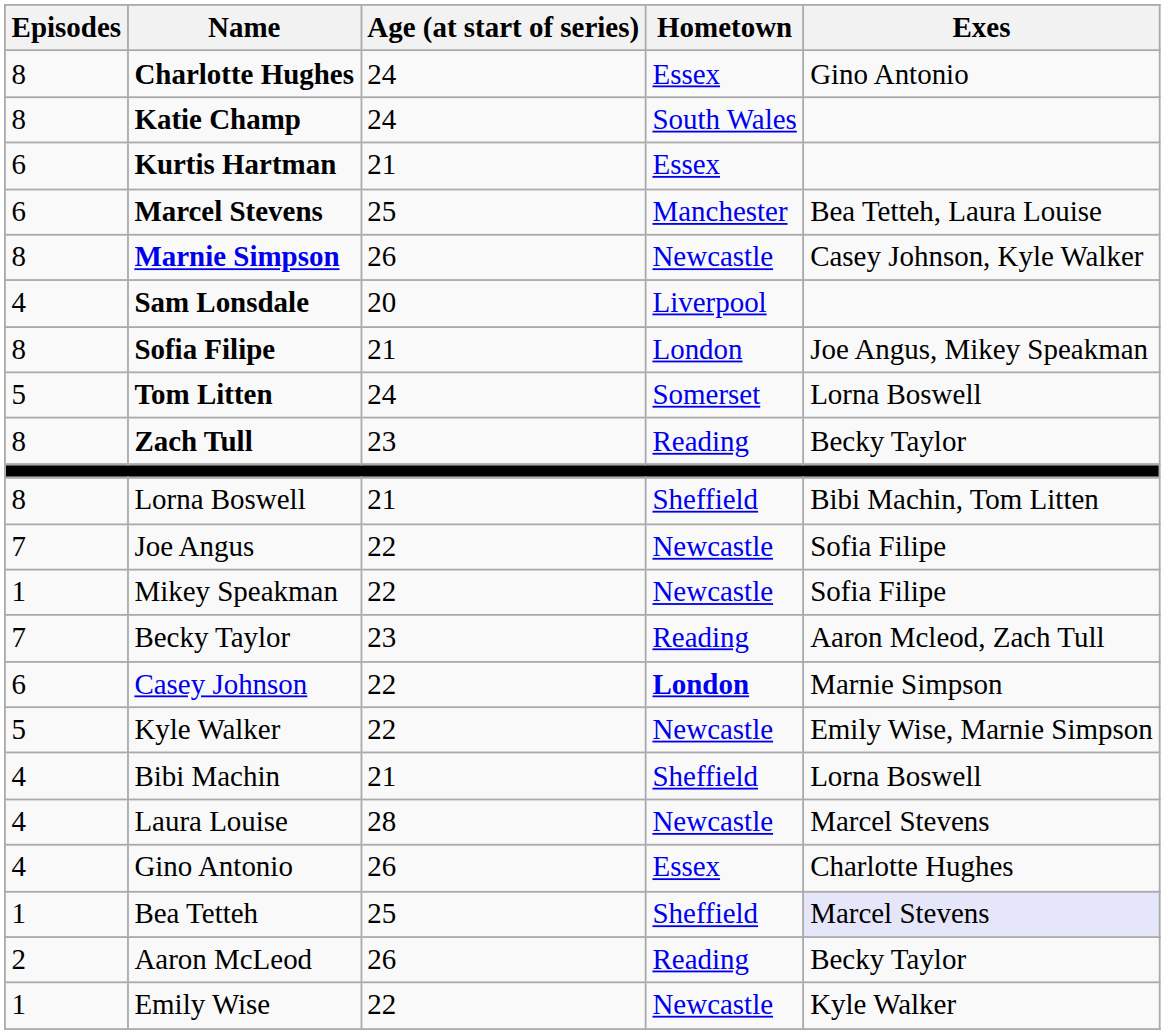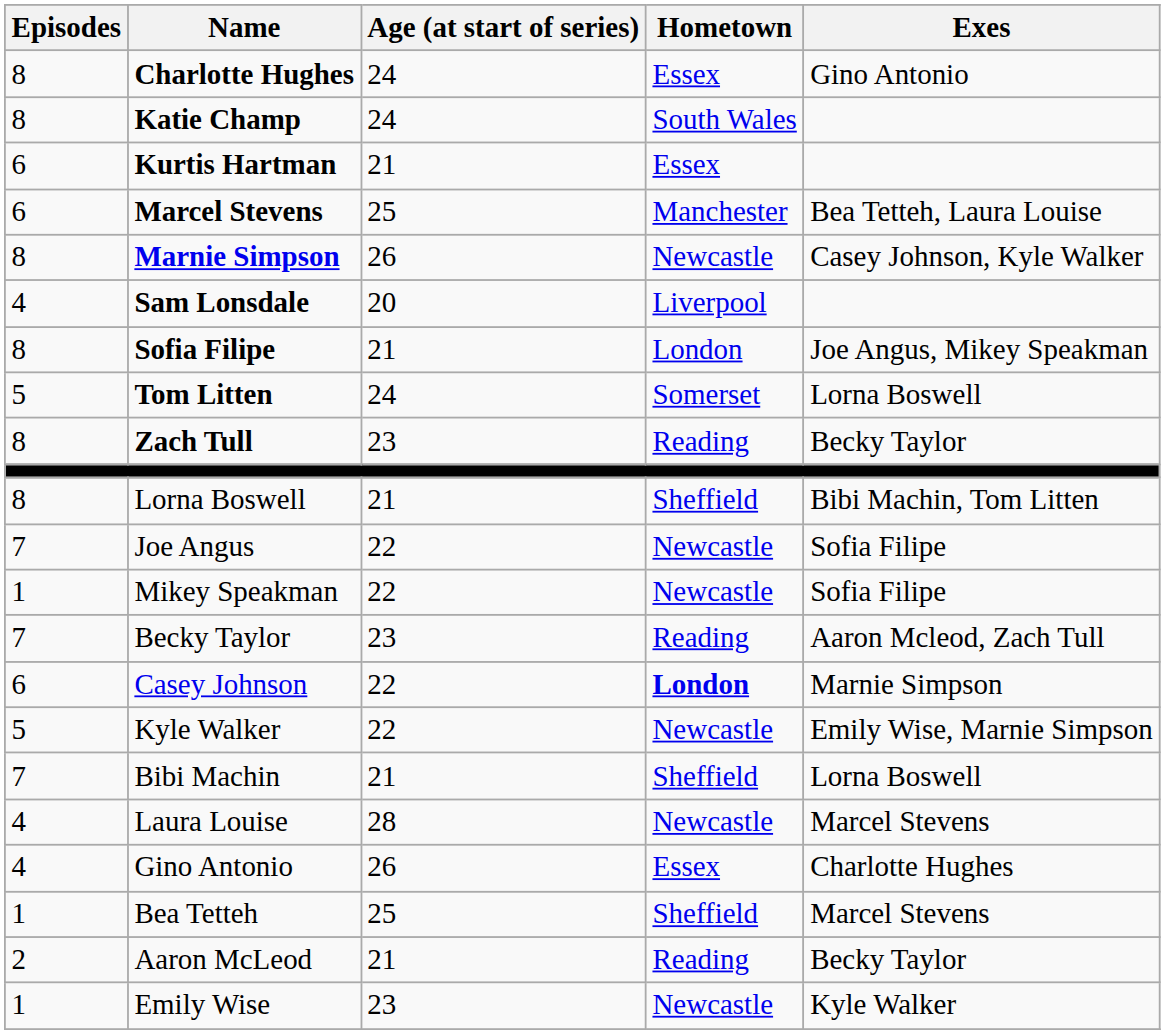 <table class="wikitable sortable">
 <tr>
 <th>Episodes</th>
 <th>Name</th>
 <th>Age (at start of series)</th>
 <th>Hometown</th>
 <th>Exes</th>
 </tr>
 <tr>
 <td>8</td>
 <td nowrap><strong>Charlotte Hughes</strong></td>
 <td>24</td>
 <td><a href='#'>Essex</a></td>
 <td>Gino Antonio</td>
 </tr>
 <tr>
 <td>8</td>
 <td><strong>Katie Champ</strong></td>
 <td>24</td>
 <td nowrap><a href='#'>South Wales</a></td>
 <td></td>
 </tr>
 <tr>
 <td>6</td>
 <td><strong>Kurtis Hartman</strong></td>
 <td>21</td>
 <td><a href='#'>Essex</a></td>
 <td></td>
 </tr>
 <tr>
 <td>6</td>
 <td><strong>Marcel Stevens</strong></td>
 <td>25</td>
 <td><a href='#'>Manchester</a></td>
 <td nowrap>Bea Tetteh, Laura Louise</td>
 </tr>
 <tr>
 <td>8</td>
 <td><strong><a href='#'>Marnie Simpson</a></strong></td>
 <td>26</td>
 <td><a href='#'>Newcastle</a></td>
 <td nowrap>Casey Johnson, Kyle Walker</td>
 </tr>
 <tr>
 <td>4</td>
 <td><strong>Sam Lonsdale</strong></td>
 <td>20</td>
 <td><a href='#'>Liverpool</a></td>
 <td></td>
 </tr>
 <tr>
 <td>8</td>
 <td><strong>Sofia Filipe</strong></td>
 <td>21</td>
 <td><a href='#'>London</a></td>
 <td nowrap>Joe Angus, Mikey Speakman</td>
 </tr>
 <tr>
 <td>5</td>
 <td><strong>Tom Litten</strong></td>
 <td>24</td>
 <td><a href='#'>Somerset</a></td>
 <td>Lorna Boswell</td>
 </tr>
 <tr>
 <td>8</td>
 <td><strong>Zach Tull</strong></td>
 <td>23</td>
 <td><a href='#'>Reading</a></td>
 <td>Becky Taylor</td>
 </tr>
 <tr>
 <th style="background:#000;" colspan="6"></th>
 </tr>
 <tr>
 <td>8</td>
 <td>Lorna Boswell</td>
 <td>21</td>
 <td><a href='#'>Sheffield</a></td>
 <td nowrap>Bibi Machin, Tom Litten</td>
 </tr>
 <tr>
 <td>7</td>
 <td>Joe Angus</td>
 <td>22</td>
 <td><a href='#'>Newcastle</a></td>
 <td>Sofia Filipe</td>
 </tr>
 <tr>
 <td>1</td>
 <td>Mikey Speakman</td>
 <td>22</td>
 <td><a href='#'>Newcastle</a></td>
 <td>Sofia Filipe</td>
 </tr>
 <tr>
 <td>7</td>
 <td>Becky Taylor</td>
 <td>23</td>
 <td><a href='#'>Reading</a></td>
 <td nowrap>Aaron Mcleod, Zach Tull</td>
 </tr>
 <tr>
 <td>6</td>
 <td><a href='#'>Casey Johnson</a></td>
 <td>22</td>
 <td><strong><a href='#'>London</a></strong></td>
 <td>Marnie Simpson</td>
 </tr>
 <tr>
 <td>5</td>
 <td>Kyle Walker</td>
 <td>22</td>
 <td><a href='#'>Newcastle</a></td>
 <td nowrap>Emily Wise, Marnie Simpson</td>
 </tr>
 <tr>
-<td>4</td>
+<td>7</td>
 <td>Bibi Machin</td>
 <td>21</td>
 <td><a href='#'>Sheffield</a></td>
 <td>Lorna Boswell</td>
 </tr>
 <tr>
 <td>4</td>
 <td>Laura Louise</td>
 <td>28</td>
 <td><a href='#'>Newcastle</a></td>
 <td>Marcel Stevens</td>
 </tr>
 <tr>
 <td>4</td>
 <td>Gino Antonio</td>
 <td>26</td>
 <td><a href='#'>Essex</a></td>
 <td>Charlotte Hughes</td>
 </tr>
 <tr>
 <td>1</td>
 <td>Bea Tetteh</td>
 <td>25</td>
 <td><a href='#'>Sheffield</a></td>
-<td style="background: lavender;">Marcel Stevens</td>
+<td>Marcel Stevens</td>
 </tr>
 <tr>
 <td>2</td>
 <td>Aaron McLeod</td>
-<td>26</td>
+<td>21</td>
 <td><a href='#'>Reading</a></td>
 <td>Becky Taylor</td>
 </tr>
 <tr>
 <td>1</td>
 <td>Emily Wise</td>
-<td>22</td>
+<td>23</td>
 <td><a href='#'>Newcastle</a></td>
 <td>Kyle Walker</td>
 </tr>
 <tr>
 </tr>
 </table>
